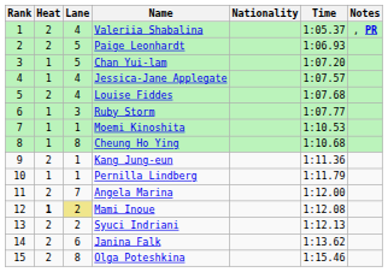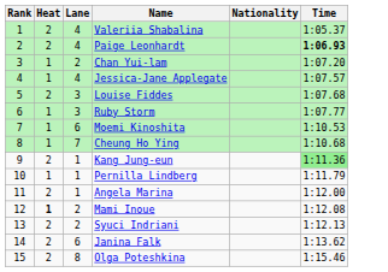 <table class="wikitable sortable" style="text-align:center">
 <tr>
 <th>Rank</th>
 <th>Heat</th>
 <th>Lane</th>
 <th>Name</th>
 <th>Nationality</th>
 <th>Time</th>
-<th>Notes</th>
 </tr>
 <tr bgcolor=bbf3bb>
 <td>1</td>
 <td>2</td>
 <td>4</td>
 <td align=left><a href='#'>Valeriia Shabalina</a></td>
 <td align=left></td>
 <td>1:05.37</td>
-<td>, <strong><a href='#'>PR</a></strong></td>
 </tr>
 <tr bgcolor=bbf3bb>
 <td>2</td>
 <td>2</td>
-<td>5</td>
+<td>4</td>
 <td align=left><a href='#'>Paige Leonhardt</a></td>
 <td align=left></td>
-<td>1:06.93</td>
-<td></td>
+<td><strong>1:06.93</strong></td>
 </tr>
 <tr bgcolor=bbf3bb>
 <td>3</td>
 <td>1</td>
-<td>5</td>
+<td>2</td>
 <td align=left><a href='#'>Chan Yui-lam</a></td>
 <td align=left></td>
 <td>1:07.20</td>
-<td></td>
 </tr>
 <tr bgcolor=bbf3bb>
 <td>4</td>
 <td>1</td>
 <td>4</td>
 <td align=left><a href='#'>Jessica-Jane Applegate</a></td>
 <td align=left></td>
 <td>1:07.57</td>
-<td></td>
 </tr>
 <tr bgcolor=bbf3bb>
 <td>5</td>
 <td>2</td>
-<td>4</td>
+<td>3</td>
 <td align=left><a href='#'>Louise Fiddes</a></td>
 <td align=left></td>
 <td>1:07.68</td>
-<td></td>
 </tr>
 <tr bgcolor=bbf3bb>
 <td>6</td>
 <td>1</td>
 <td>3</td>
 <td align=left><a href='#'>Ruby Storm</a></td>
 <td align=left></td>
 <td>1:07.77</td>
-<td></td>
 </tr>
 <tr bgcolor=bbf3bb>
 <td>7</td>
 <td>1</td>
-<td>1</td>
+<td>6</td>
 <td align=left><a href='#'>Moemi Kinoshita</a></td>
 <td align=left></td>
 <td>1:10.53</td>
-<td></td>
 </tr>
 <tr bgcolor=bbf3bb>
 <td>8</td>
 <td>1</td>
-<td>8</td>
+<td>7</td>
 <td align=left><a href='#'>Cheung Ho Ying</a></td>
 <td align=left></td>
 <td>1:10.68</td>
-<td></td>
 </tr>
 <tr>
 <td>9</td>
 <td>2</td>
 <td>1</td>
 <td align=left><a href='#'>Kang Jung-eun</a></td>
 <td align=left></td>
-<td>1:11.36</td>
-<td></td>
+<td style="background: lightgreen;">1:11.36</td>
 </tr>
 <tr>
 <td>10</td>
 <td>1</td>
 <td>1</td>
 <td align=left><a href='#'>Pernilla Lindberg</a></td>
 <td align=left></td>
 <td>1:11.79</td>
-<td></td>
 </tr>
 <tr>
 <td>11</td>
 <td>2</td>
-<td>7</td>
+<td>1</td>
 <td align=left><a href='#'>Angela Marina</a></td>
 <td align=left></td>
 <td>1:12.00</td>
-<td></td>
 </tr>
 <tr>
 <td>12</td>
 <td><strong>1</strong></td>
-<td style="background: khaki;">2</td>
+<td>2</td>
 <td align=left><a href='#'>Mami Inoue</a></td>
 <td align=left></td>
 <td>1:12.08</td>
-<td></td>
 </tr>
 <tr>
 <td>13</td>
 <td>2</td>
 <td>2</td>
 <td align=left><a href='#'>Syuci Indriani</a></td>
 <td align=left></td>
 <td>1:12.13</td>
-<td></td>
 </tr>
 <tr>
 <td>14</td>
 <td>2</td>
 <td>6</td>
 <td align=left><a href='#'>Janina Falk</a></td>
 <td align=left></td>
 <td>1:13.62</td>
-<td></td>
 </tr>
 <tr>
 <td>15</td>
 <td>2</td>
 <td>8</td>
 <td align=left><a href='#'>Olga Poteshkina</a></td>
 <td align=left></td>
 <td>1:15.46</td>
-<td></td>
 </tr>
 </table>
